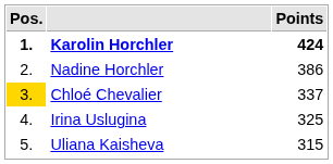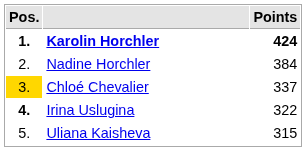 <table cellspacing="1" cellpadding="3" style="border:1px solid #AAAAAA;font-size:90%">
 <tr bgcolor="#E4E4E4">
 <th style="border-bottom:1px solid #AAAAAA" width=10>Pos.</th>
 <th style="border-bottom:1px solid #AAAAAA" width=200></th>
 <th style="border-bottom:1px solid #AAAAAA" width=20>Points</th>
 </tr>
 <tr>
 <td align="center"><strong>1.</strong></td>
 <td> <strong><a href='#'>Karolin Horchler</a></strong></td>
 <td align="right"><strong>424</strong></td>
 </tr>
 <tr>
 <td align="center">2.</td>
 <td> <a href='#'>Nadine Horchler</a></td>
-<td align="right">386</td>
+<td align="right">384</td>
 </tr>
 <tr>
 <td align="center" style="background: gold;">3.</td>
 <td> <a href='#'>Chloé Chevalier</a></td>
 <td align="right">337</td>
 </tr>
 <tr>
-<td align="center">4.</td>
+<td align="center"><strong>4.</strong></td>
 <td> <a href='#'>Irina Uslugina</a></td>
-<td align="right">325</td>
+<td align="right">322</td>
 </tr>
 <tr>
 <td align="center">5.</td>
 <td> <a href='#'>Uliana Kaisheva</a></td>
 <td align="right">315</td>
 </tr>
 <tr>
 </tr>
 </table>
